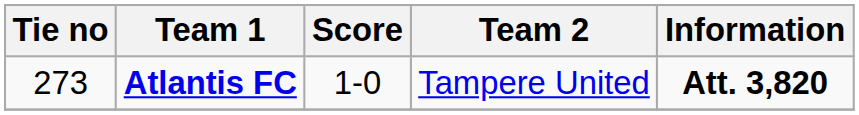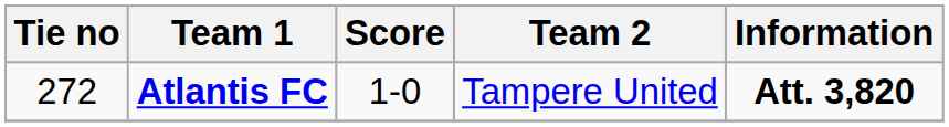 <table class="wikitable" style="text-align:center">
 <tr>
 <th style= width="40px">Tie no</th>
 <th style= width="150px">Team 1</th>
 <th style= width="60px">Score</th>
 <th style= width="150px">Team 2</th>
 <th style= width="30px">Information</th>
 </tr>
 <tr>
-<td>273</td>
+<td>272</td>
 <td><strong><a href='#'>Atlantis FC</a></strong></td>
 <td>1-0</td>
 <td><a href='#'>Tampere United</a></td>
 <td><strong>Att. 3,820</strong></td>
 </tr>
 <tr>
 </tr>
 </table>
